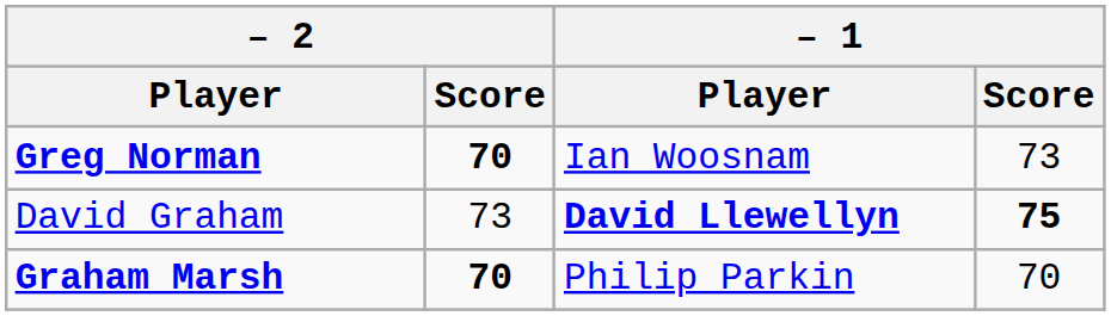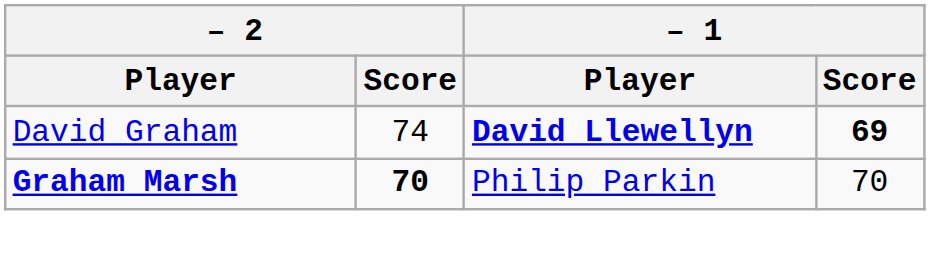 <table class=wikitable>
 <tr>
 <th colspan=2> – 2</th>
 <th colspan=2> – 1</th>
 </tr>
 <tr>
 <th width=140>Player</th>
 <th>Score</th>
 <th width=140>Player</th>
 <th>Score</th>
 </tr>
 <tr>
-<td><strong><a href='#'>Greg Norman</a></strong></td>
-<td align=center><strong>70</strong></td>
-<td><a href='#'>Ian Woosnam</a></td>
-<td align=center>73</td>
-</tr>
-<tr>
 <td><a href='#'>David Graham</a></td>
-<td align=center>73</td>
+<td align=center>74</td>
 <td><strong><a href='#'>David Llewellyn</a></strong></td>
-<td align=center><strong>75</strong></td>
+<td align=center><strong>69</strong></td>
 </tr>
 <tr>
 <td><strong><a href='#'>Graham Marsh</a></strong></td>
 <td align=center><strong>70</strong></td>
 <td><a href='#'>Philip Parkin</a></td>
 <td align=center>70</td>
 </tr>
 </table>
